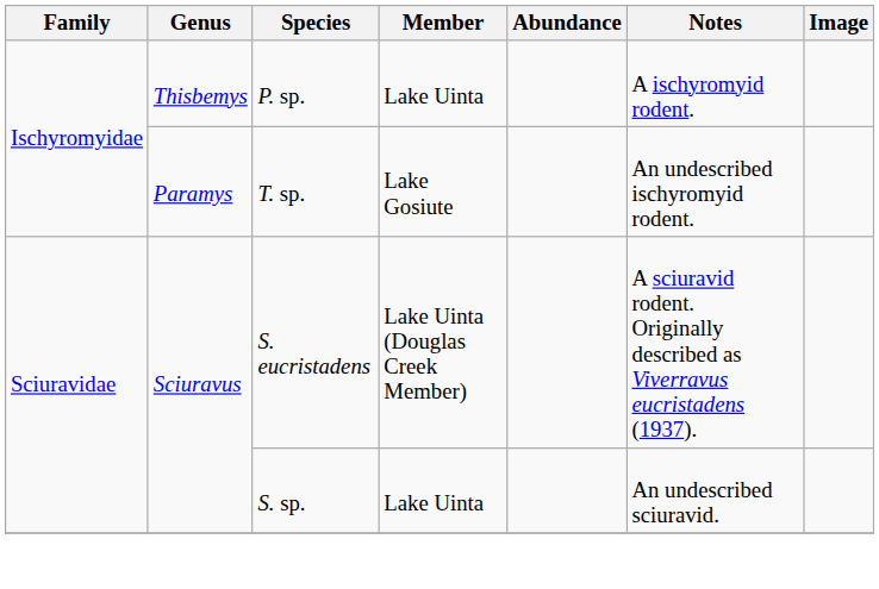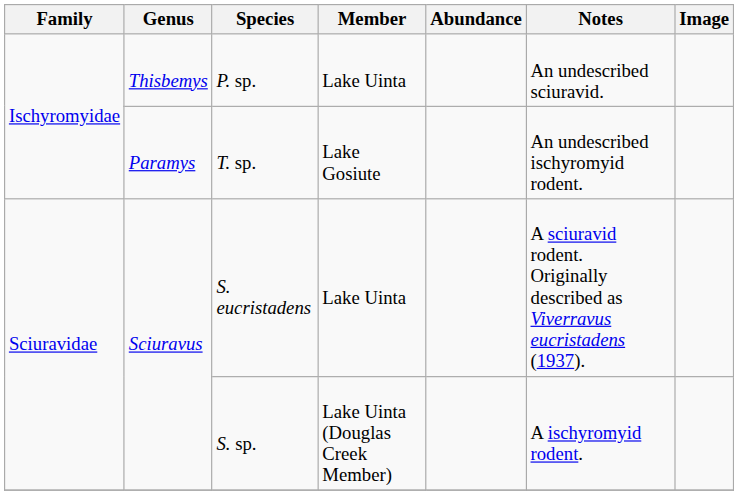 <table class="wikitable" style="margin:auto;width:100%;">
 <tr>
 <th>Family</th>
 <th>Genus</th>
 <th>Species</th>
 <th>Member</th>
 <th>Abundance</th>
 <th>Notes</th>
 <th>Image</th>
 </tr>
 <tr>
 <td rowspan=2><a href='#'>Ischyromyidae</a></td>
 <td><br><em><a href='#'>Thisbemys</a></em></td>
 <td><br><em>P.</em> sp. </td>
 <td><br>Lake Uinta</td>
 <td></td>
-<td><br>A <a href='#'>ischyromyid</a> <a href='#'>rodent</a>.</td>
+<td><br>An undescribed sciuravid.</td>
 <td><br></td>
 </tr>
 <tr>
 <td><br><em><a href='#'>Paramys</a></em></td>
 <td><br><em>T.</em> sp. </td>
 <td><br>Lake Gosiute</td>
 <td></td>
 <td><br>An undescribed ischyromyid rodent.</td>
 <td><br></td>
 </tr>
 <tr>
 <td rowspan=2><a href='#'>Sciuravidae</a></td>
 <td rowspan=2><em><a href='#'>Sciuravus</a></em></td>
 <td><br><em>S. eucristadens</em> </td>
-<td><br>Lake Uinta (Douglas Creek Member)</td>
+<td><br>Lake Uinta</td>
 <td></td>
 <td><br>A <a href='#'>sciuravid</a> rodent.<br>Originally described as <em><a href='#'>Viverravus eucristadens</a></em> (<a href='#'>1937</a>).</td>
 <td></td>
 </tr>
 <tr>
 <td><br><em>S.</em> sp.</td>
-<td><br>Lake Uinta</td>
+<td><br>Lake Uinta (Douglas Creek Member)</td>
 <td></td>
-<td><br>An undescribed sciuravid.</td>
+<td><br>A <a href='#'>ischyromyid</a> <a href='#'>rodent</a>.</td>
 <td></td>
 </tr>
 <tr>
 </tr>
 </table>
